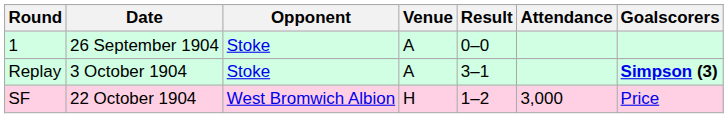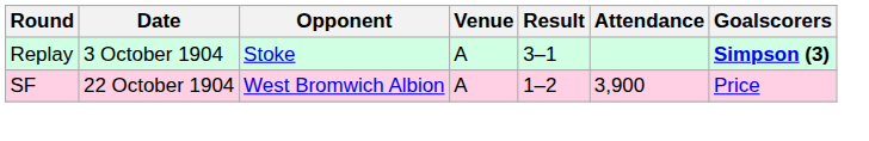 <table class="wikitable">
 <tr>
 <th>Round</th>
 <th>Date</th>
 <th>Opponent</th>
 <th>Venue</th>
 <th>Result</th>
 <th>Attendance</th>
 <th>Goalscorers</th>
-</tr>
-<tr style="background-color: #d0ffe3;">
-<td>1</td>
-<td>26 September 1904</td>
-<td><a href='#'>Stoke</a></td>
-<td>A</td>
-<td>0–0</td>
-<td></td>
-<td></td>
 </tr>
 <tr style="background-color: #d0ffe3;">
 <td>Replay</td>
 <td>3 October 1904</td>
 <td><a href='#'>Stoke</a></td>
 <td>A</td>
 <td>3–1</td>
 <td></td>
 <td><strong><a href='#'>Simpson</a> (3)</strong></td>
 </tr>
 <tr style="background-color: #ffd0e3;">
 <td>SF</td>
 <td>22 October 1904</td>
 <td><a href='#'>West Bromwich Albion</a></td>
-<td>H</td>
+<td>A</td>
 <td>1–2</td>
-<td>3,000</td>
+<td>3,900</td>
 <td><a href='#'>Price</a></td>
 </tr>
 </table>
